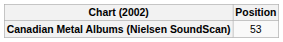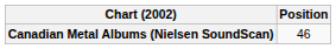 <table class="wikitable plainrowheaders" style="text-align:center">
 <tr>
 <th>Chart (2002)</th>
 <th>Position</th>
 </tr>
 <tr>
 <th scope="row">Canadian Metal Albums (Nielsen SoundScan)</th>
-<td>53</td>
+<td>46</td>
 </tr>
 </table>
